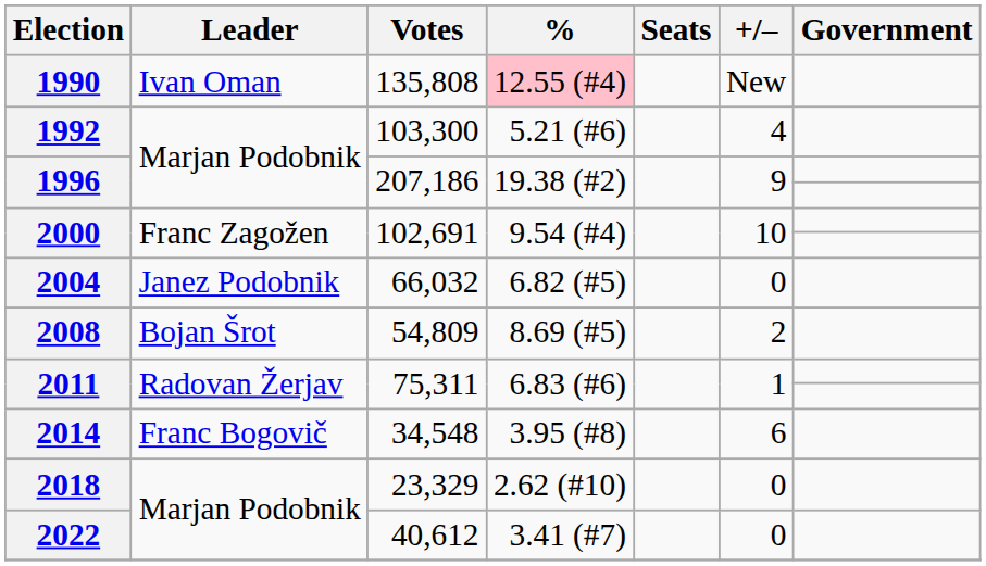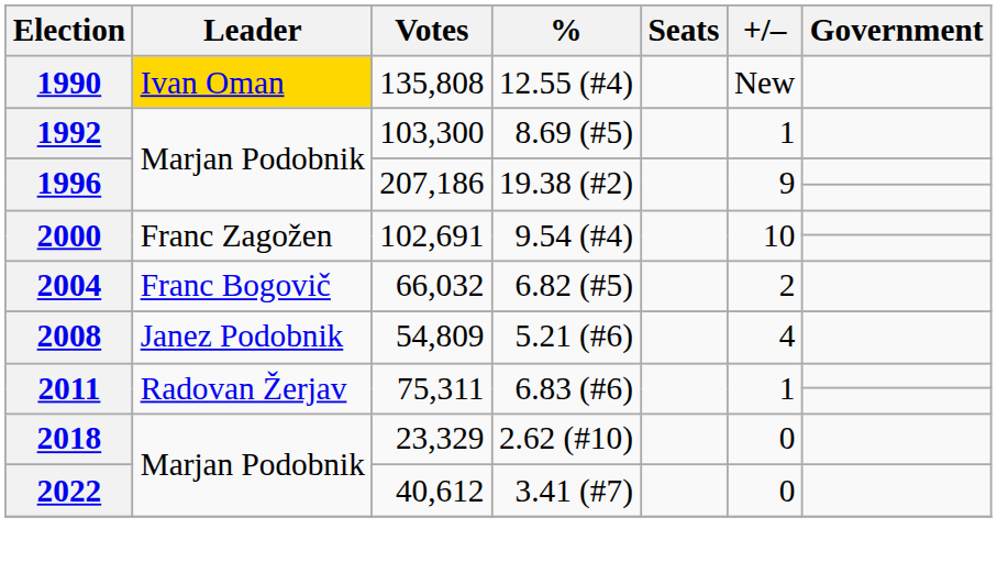 <table class=wikitable style="text-align: right;">
 <tr>
 <th>Election</th>
 <th>Leader</th>
 <th>Votes</th>
 <th>%</th>
 <th>Seats</th>
 <th>+/–</th>
 <th>Government</th>
 </tr>
 <tr>
 <th><a href='#'>1990</a></th>
-<td align="left"><a href='#'>Ivan Oman</a></td>
+<td align="left" style="background: gold;"><a href='#'>Ivan Oman</a></td>
 <td>135,808</td>
-<td style="background: pink;">12.55 (#4)</td>
+<td>12.55 (#4)</td>
 <td></td>
 <td>New</td>
 <td></td>
 </tr>
 <tr>
 <th><a href='#'>1992</a></th>
 <td align="left" rowspan="3">Marjan Podobnik</td>
 <td>103,300</td>
-<td>5.21 (#6)</td>
+<td>8.69 (#5)</td>
 <td></td>
-<td> 4</td>
+<td> 1</td>
 <td></td>
 </tr>
 <tr>
 <th rowspan="2"><a href='#'>1996</a></th>
 <td rowspan="2">207,186</td>
 <td rowspan="2">19.38 (#2)</td>
 <td rowspan="2"></td>
 <td rowspan="2"> 9</td>
 <td> </td>
 </tr>
 <tr>
 <td> </td>
 </tr>
 <tr>
 <th rowspan="2"><a href='#'>2000</a></th>
 <td rowspan="2" align="left">Franc Zagožen</td>
 <td rowspan="2">102,691</td>
 <td rowspan="2">9.54 (#4)</td>
 <td rowspan="2"></td>
 <td rowspan="2"> 10</td>
 <td> </td>
 </tr>
 <tr>
 <td> </td>
 </tr>
 <tr>
 <th><a href='#'>2004</a></th>
-<td align="left"><a href='#'>Janez Podobnik</a></td>
+<td align="left"><a href='#'>Franc Bogovič</a></td>
 <td>66,032</td>
 <td>6.82 (#5)</td>
 <td></td>
-<td> 0</td>
+<td> 2</td>
 <td></td>
 </tr>
 <tr>
 <th><a href='#'>2008</a></th>
-<td align="left"><a href='#'>Bojan Šrot</a></td>
+<td align="left"><a href='#'>Janez Podobnik</a></td>
 <td>54,809</td>
-<td>8.69 (#5)</td>
+<td>5.21 (#6)</td>
 <td></td>
-<td> 2</td>
+<td> 4</td>
 <td></td>
 </tr>
 <tr>
 <th rowspan="2"><a href='#'>2011</a></th>
 <td rowspan="2" align="left"><a href='#'>Radovan Žerjav</a></td>
 <td rowspan="2">75,311</td>
 <td rowspan="2">6.83 (#6)</td>
 <td rowspan="2"></td>
 <td rowspan="2"> 1</td>
 <td> </td>
 </tr>
 <tr>
 <td> </td>
-</tr>
-<tr>
-<th><a href='#'>2014</a></th>
-<td align="left"><a href='#'>Franc Bogovič</a></td>
-<td>34,548</td>
-<td>3.95 (#8)</td>
-<td></td>
-<td> 6</td>
-<td></td>
 </tr>
 <tr>
 <th><a href='#'>2018</a></th>
 <td align="left" rowspan="2">Marjan Podobnik</td>
 <td>23,329</td>
 <td>2.62 (#10)</td>
 <td></td>
 <td> 0</td>
 <td></td>
 </tr>
 <tr>
 <th><a href='#'>2022</a></th>
 <td>40,612</td>
 <td>3.41 (#7)</td>
 <td></td>
 <td> 0</td>
 <td></td>
 </tr>
 <tr>
 </tr>
 </table>
